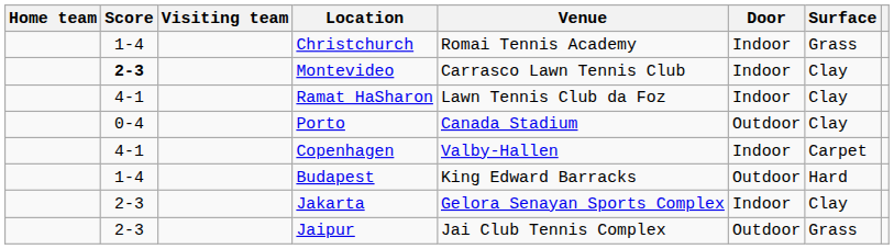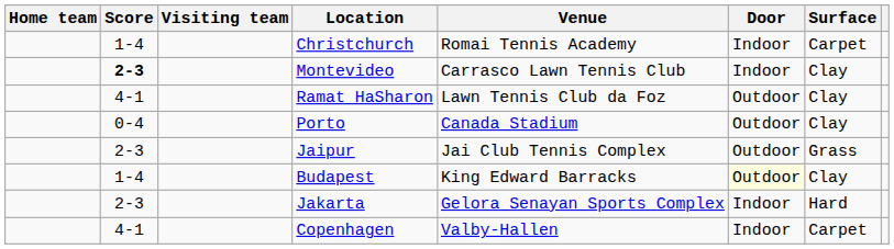 <table class="wikitable" style="border:1px solid #aaa;">
 <tr>
 <th>Home team</th>
 <th>Score</th>
 <th>Visiting team</th>
 <th>Location</th>
 <th>Venue</th>
 <th>Door</th>
 <th>Surface</th>
 <th></th>
 </tr>
 <tr>
 <td></td>
 <td style="text-align:center;">1-4</td>
 <td><strong></strong></td>
 <td><a href='#'>Christchurch</a></td>
 <td>Romai Tennis Academy</td>
 <td>Indoor</td>
-<td>Grass</td>
+<td>Carpet</td>
 <td></td>
 </tr>
 <tr>
 <td></td>
 <td style="text-align:center;"><strong>2-3</strong></td>
 <td><strong></strong></td>
 <td><a href='#'>Montevideo</a></td>
 <td>Carrasco Lawn Tennis Club</td>
 <td>Indoor</td>
 <td>Clay</td>
 <td></td>
 </tr>
 <tr>
 <td></td>
 <td style="text-align:center;">4-1</td>
 <td><strong></strong></td>
 <td><a href='#'>Ramat HaSharon</a></td>
 <td>Lawn Tennis Club da Foz</td>
-<td>Indoor</td>
+<td>Outdoor</td>
 <td>Clay</td>
 <td></td>
 </tr>
 <tr>
 <td></td>
 <td style="text-align:center;">0-4</td>
 <td><strong></strong></td>
 <td><a href='#'>Porto</a></td>
 <td><a href='#'>Canada Stadium</a></td>
 <td>Outdoor</td>
 <td>Clay</td>
 <td></td>
 </tr>
 <tr>
+<td></td>
+<td style="text-align:center;">2-3</td>
+<td><strong></strong></td>
+<td><a href='#'>Jaipur</a></td>
+<td>Jai Club Tennis Complex</td>
+<td>Outdoor</td>
+<td>Grass</td>
+<td></td>
+</tr>
+<tr>
+<td></td>
+<td style="text-align:center;">1-4</td>
+<td><strong></strong></td>
+<td><a href='#'>Budapest</a></td>
+<td>King Edward Barracks</td>
+<td style="background: lightyellow;">Outdoor</td>
+<td>Clay</td>
+<td></td>
+</tr>
+<tr>
+<td></td>
+<td style="text-align:center;">2-3</td>
+<td><strong></strong></td>
+<td><a href='#'>Jakarta</a></td>
+<td><a href='#'>Gelora Senayan Sports Complex</a></td>
+<td>Indoor</td>
+<td>Hard</td>
+<td></td>
+</tr>
+<tr>
 <td><strong></strong></td>
 <td style="text-align:center;">4-1</td>
 <td></td>
 <td><a href='#'>Copenhagen</a></td>
 <td><a href='#'>Valby-Hallen</a></td>
 <td>Indoor</td>
 <td>Carpet</td>
 <td></td>
 </tr>
-<tr>
-<td></td>
-<td style="text-align:center;">1-4</td>
-<td><strong></strong></td>
-<td><a href='#'>Budapest</a></td>
-<td>King Edward Barracks</td>
-<td>Outdoor</td>
-<td>Hard</td>
-<td></td>
-</tr>
-<tr>
-<td></td>
-<td style="text-align:center;">2-3</td>
-<td><strong></strong></td>
-<td><a href='#'>Jakarta</a></td>
-<td><a href='#'>Gelora Senayan Sports Complex</a></td>
-<td>Indoor</td>
-<td>Clay</td>
-<td></td>
-</tr>
-<tr>
-<td></td>
-<td style="text-align:center;">2-3</td>
-<td><strong></strong></td>
-<td><a href='#'>Jaipur</a></td>
-<td>Jai Club Tennis Complex</td>
-<td>Outdoor</td>
-<td>Grass</td>
-<td></td>
-</tr>
 </table>
